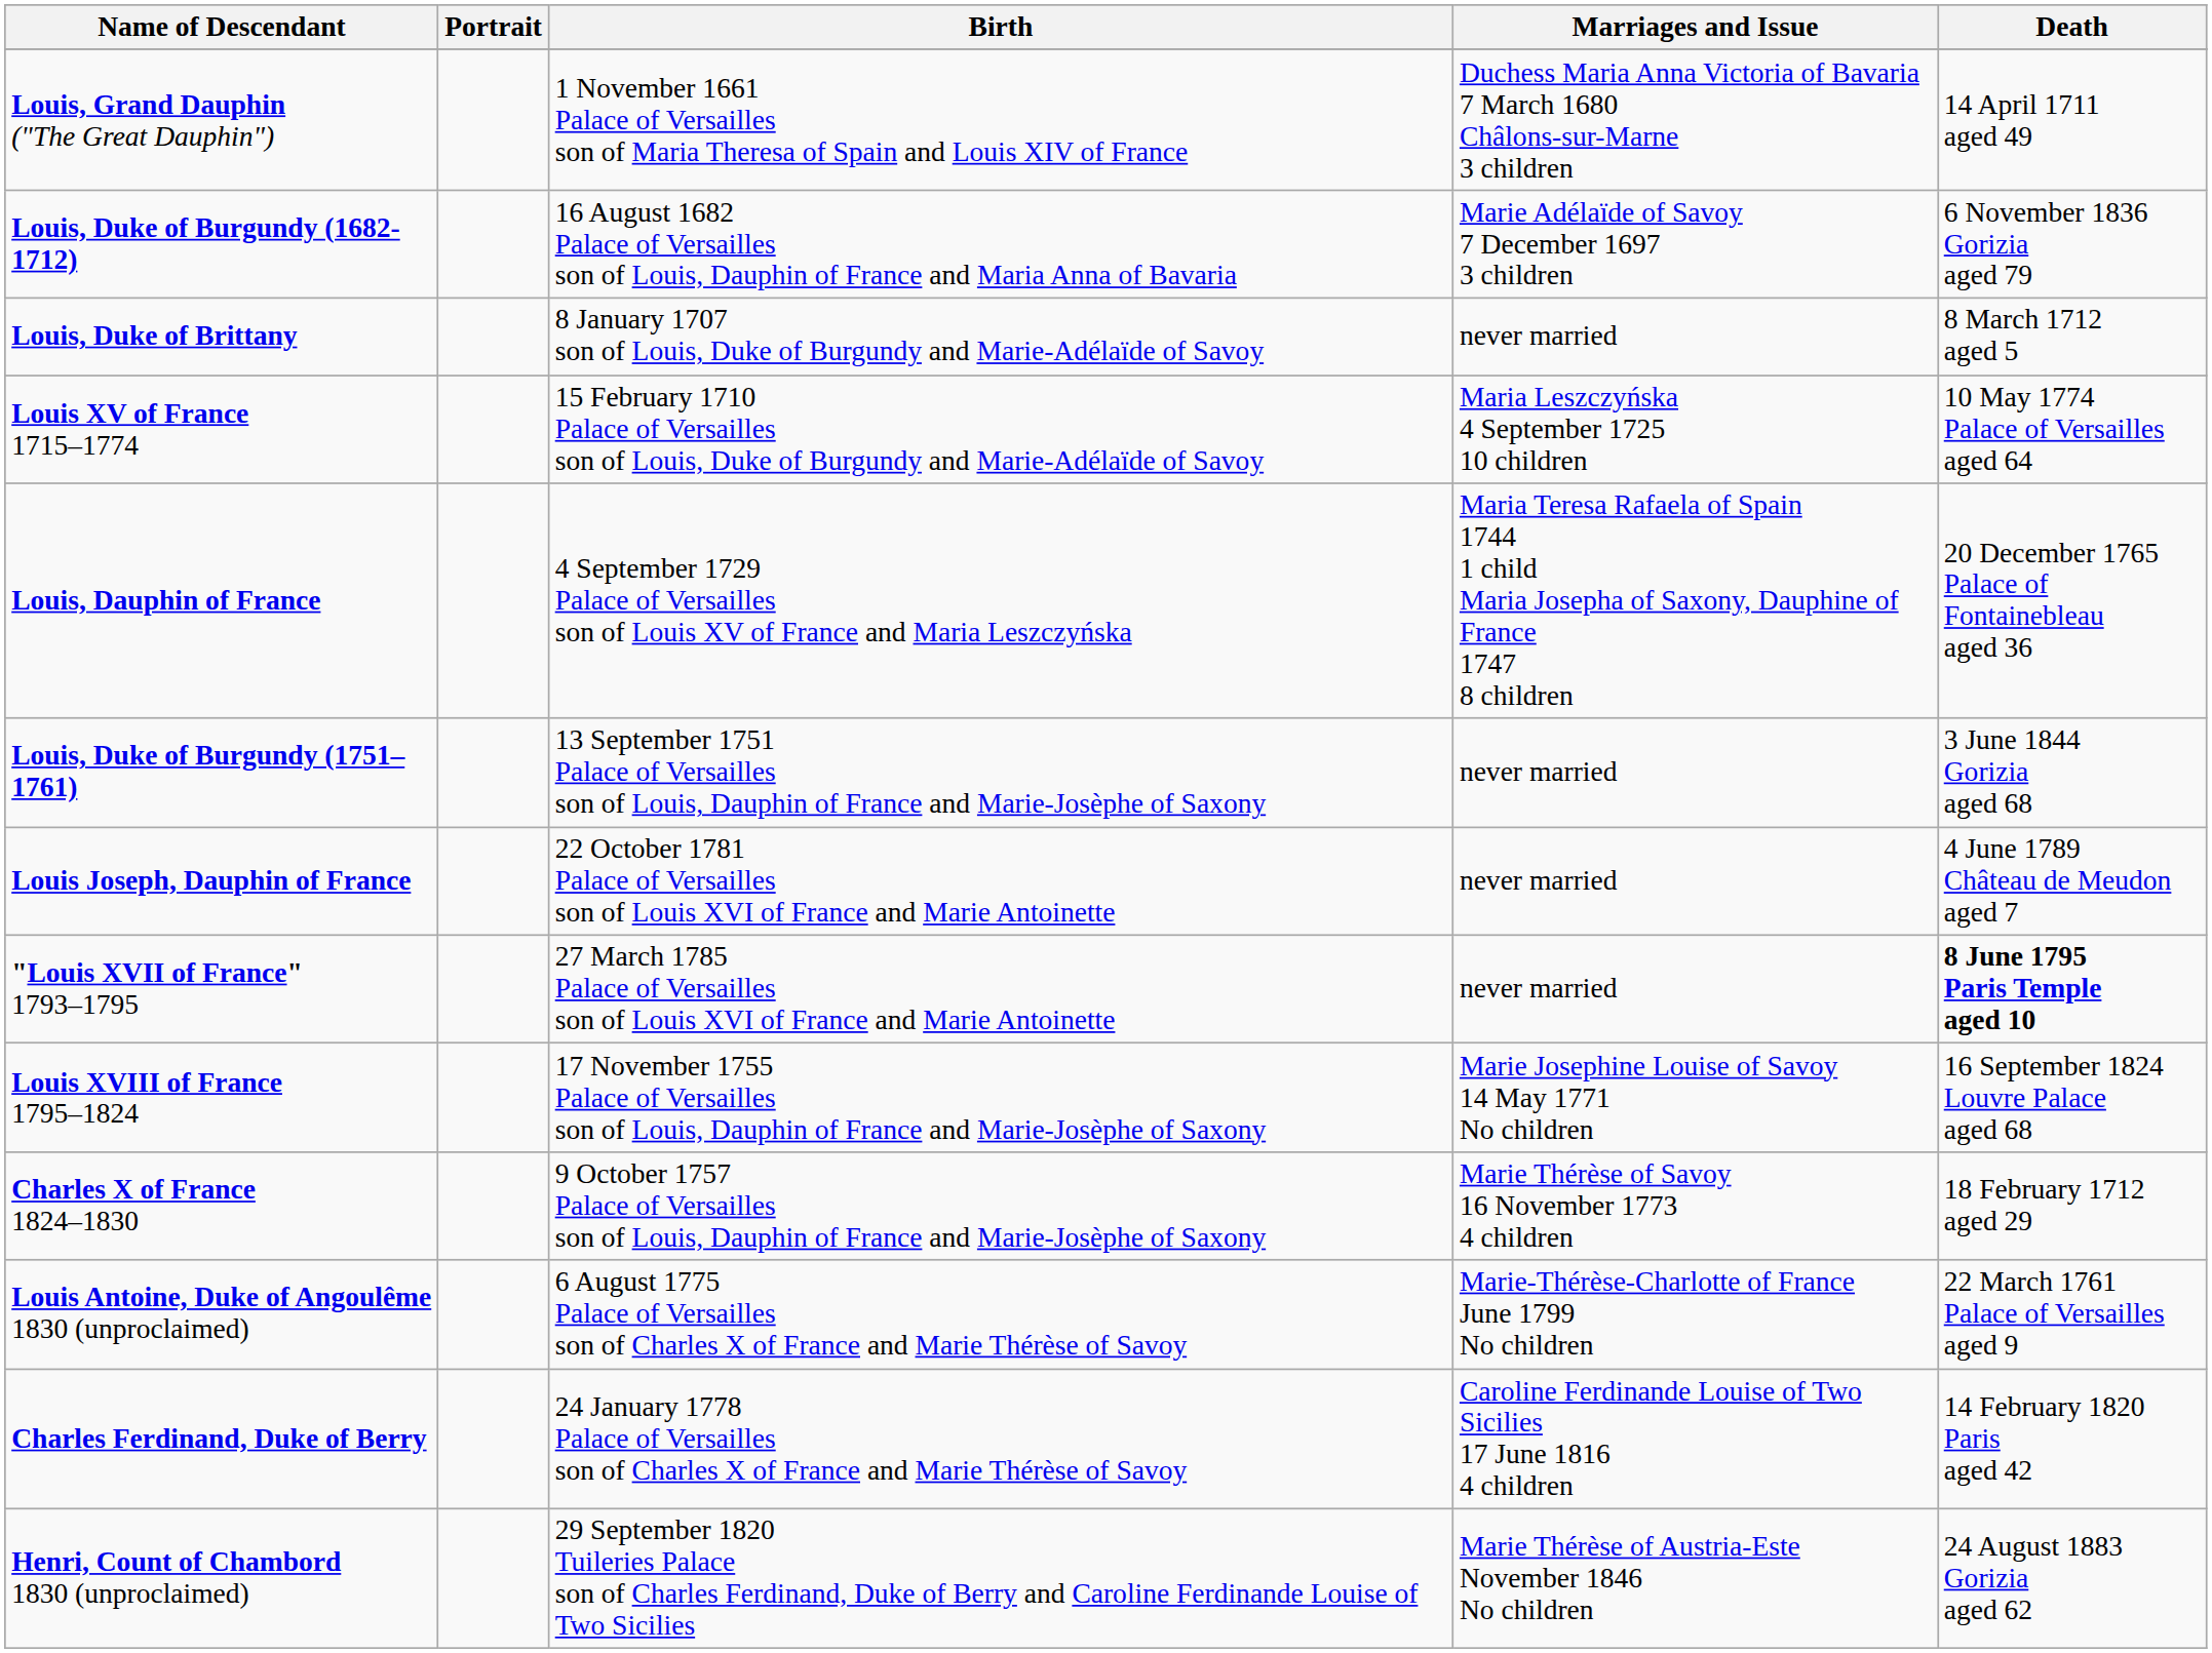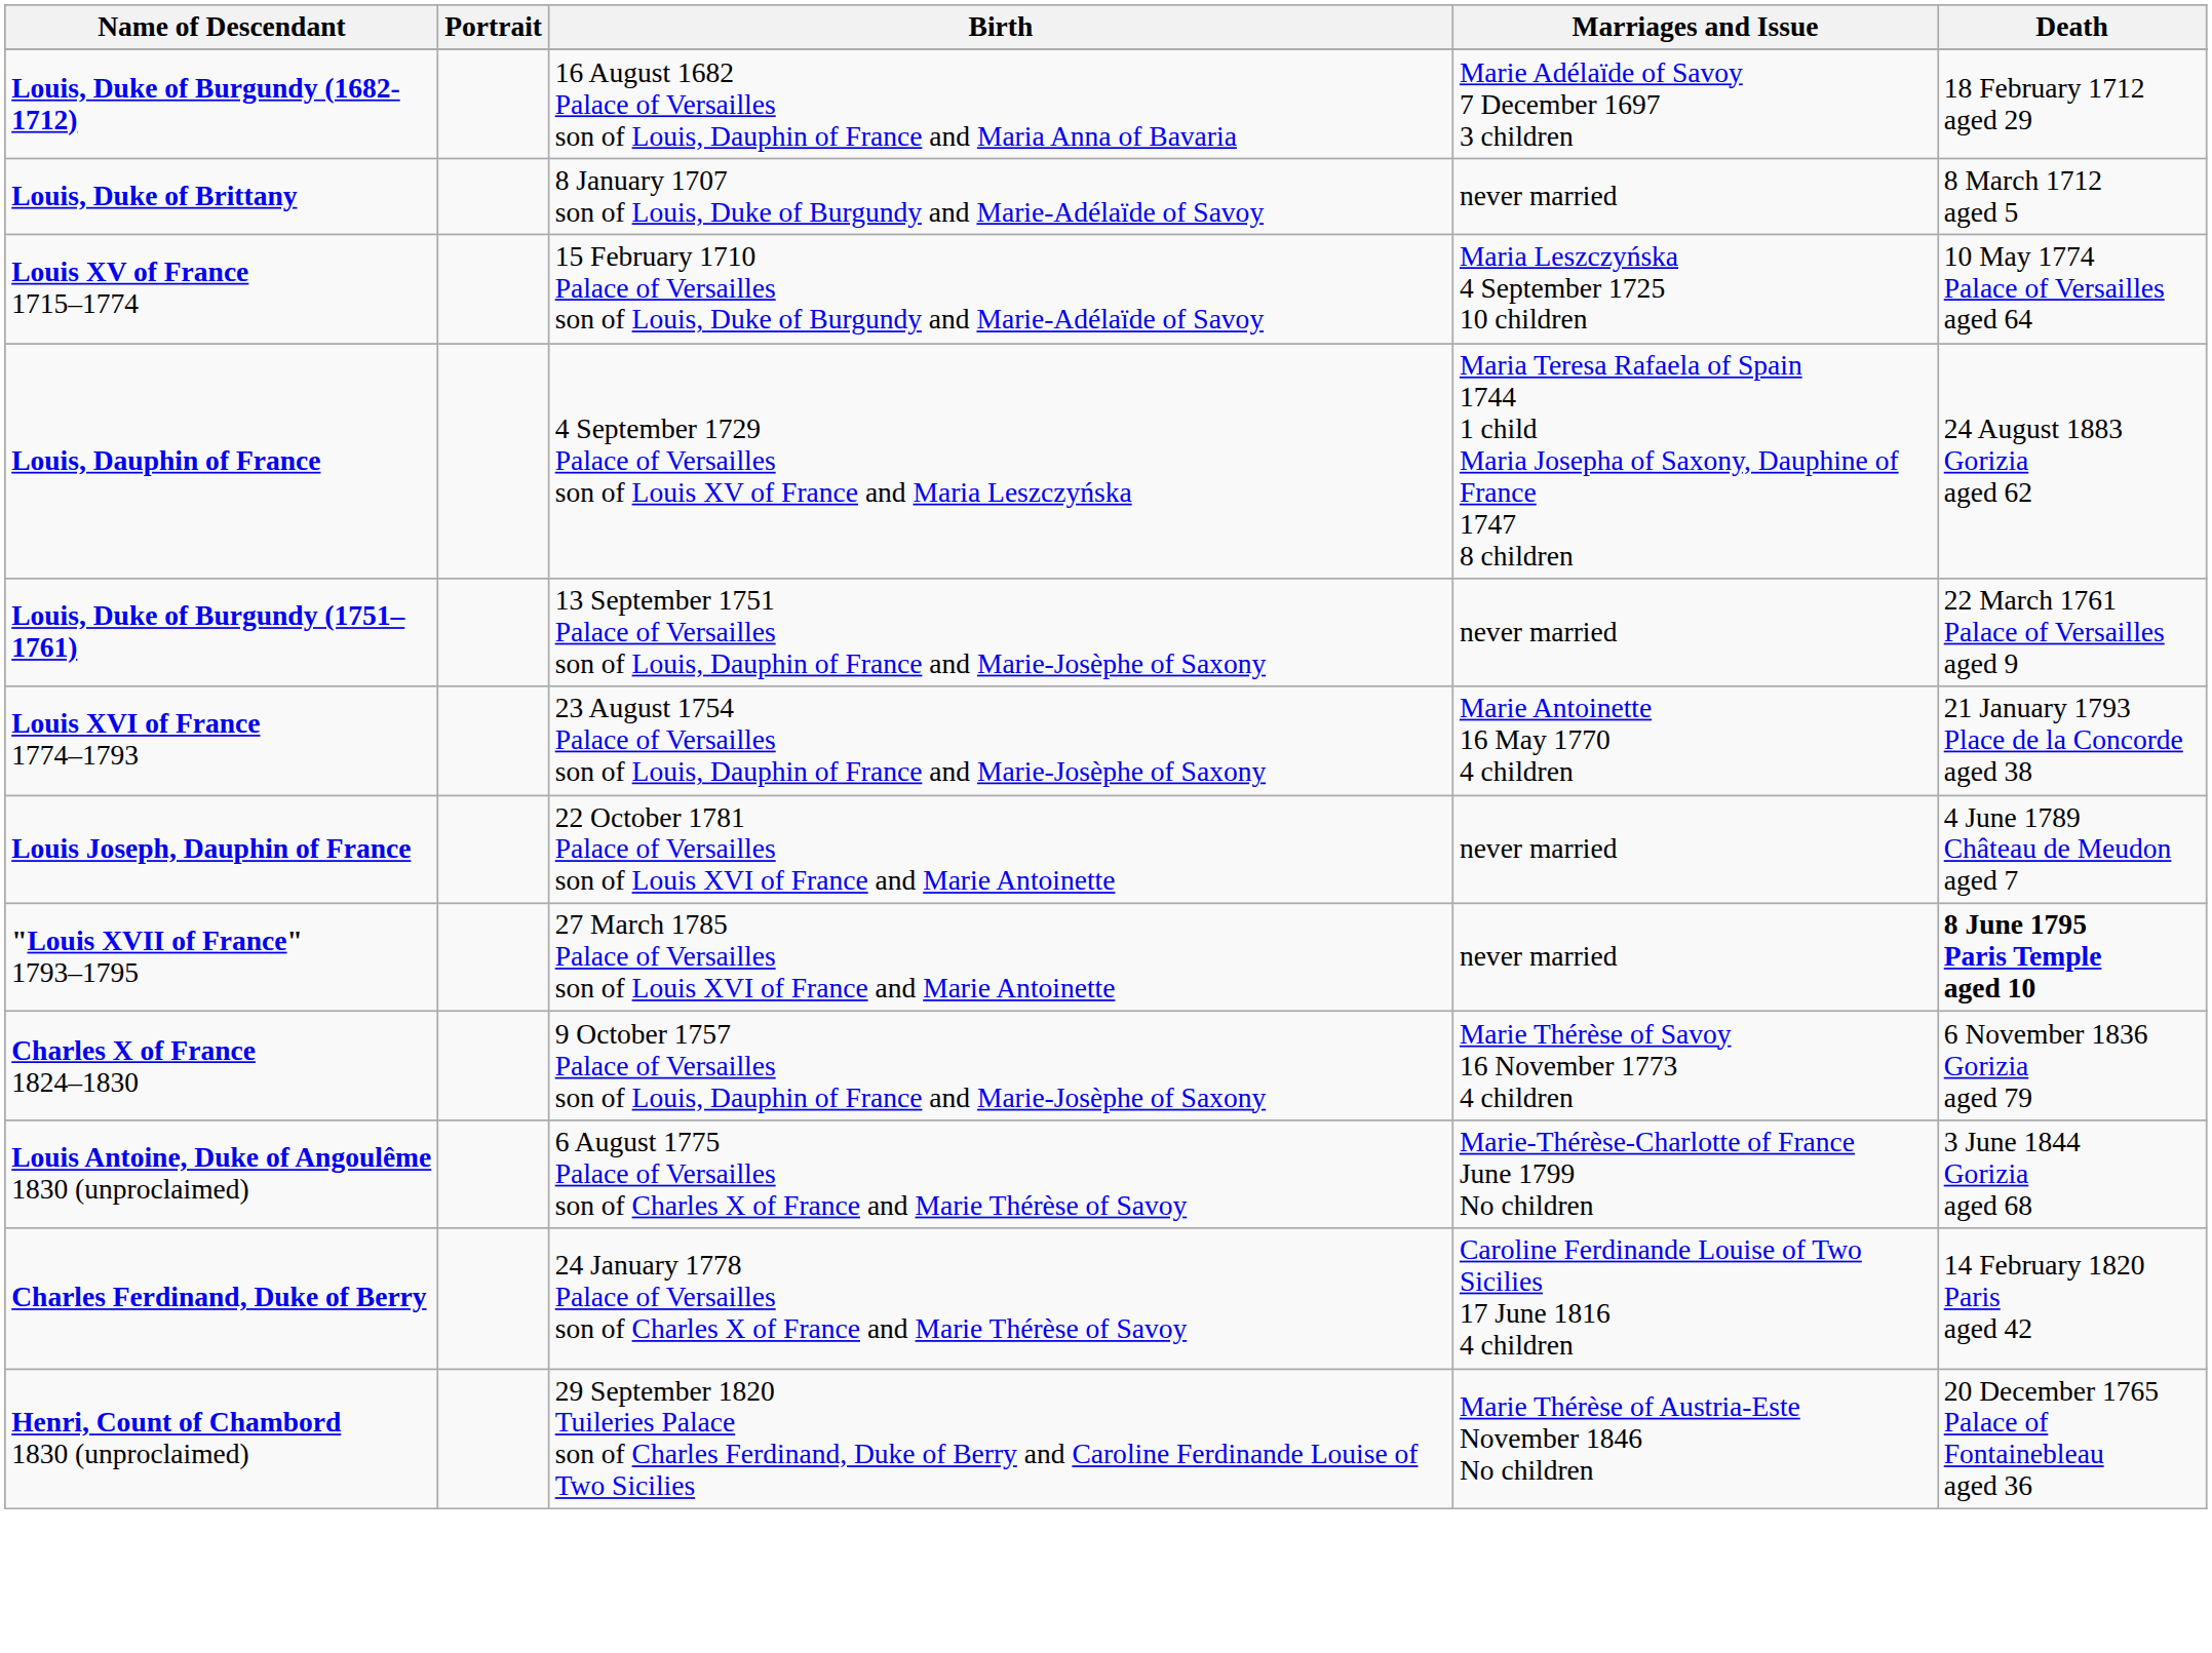 <table class="wikitable">
 <tr ->
 <th>Name of Descendant</th>
 <th>Portrait</th>
 <th>Birth</th>
 <th>Marriages and Issue</th>
 <th>Death</th>
 </tr>
 <tr ->
 </tr>
 <tr>
-<td><strong><a href='#'>Louis, Grand Dauphin</a></strong><br><em>("The Great Dauphin")</em><br></td>
-<td></td>
-<td>1 November 1661<br><a href='#'>Palace of Versailles</a><br>son of <a href='#'>Maria Theresa of Spain</a> and <a href='#'>Louis XIV of France</a></td>
-<td><a href='#'>Duchess Maria Anna Victoria of Bavaria</a><br>7 March 1680<br><a href='#'>Châlons-sur-Marne</a><br>3 children</td>
-<td>14 April 1711<br>aged 49</td>
-</tr>
-<tr>
 <td><strong><a href='#'>Louis, Duke of Burgundy (1682-1712)</a></strong><br></td>
 <td></td>
 <td>16 August 1682<br><a href='#'>Palace of Versailles</a><br>son of <a href='#'>Louis, Dauphin of France</a> and <a href='#'>Maria Anna of Bavaria</a></td>
 <td><a href='#'>Marie Adélaïde of Savoy</a><br>7 December 1697<br>3 children</td>
-<td>6 November 1836<br><a href='#'>Gorizia</a><br>aged 79</td>
+<td>18 February 1712<br>aged 29</td>
 </tr>
 <tr>
 <td><strong><a href='#'>Louis, Duke of Brittany</a></strong><br></td>
 <td></td>
 <td>8 January 1707<br>son of <a href='#'>Louis, Duke of Burgundy</a> and <a href='#'>Marie-Adélaïde of Savoy</a></td>
 <td>never married</td>
 <td>8 March 1712<br>aged 5</td>
 </tr>
 <tr>
 <td><strong><a href='#'>Louis XV of France</a></strong><br>1715–1774</td>
 <td></td>
 <td>15 February 1710<br><a href='#'>Palace of Versailles</a><br>son of <a href='#'>Louis, Duke of Burgundy</a> and <a href='#'>Marie-Adélaïde of Savoy</a></td>
 <td><a href='#'>Maria Leszczyńska</a><br>4 September 1725<br>10 children</td>
 <td>10 May 1774<br><a href='#'>Palace of Versailles</a><br>aged 64</td>
 </tr>
 <tr>
 <td><strong><a href='#'>Louis, Dauphin of France</a></strong></td>
 <td></td>
 <td>4 September 1729<br><a href='#'>Palace of Versailles</a><br>son of <a href='#'>Louis XV of France</a> and <a href='#'>Maria Leszczyńska</a></td>
 <td><a href='#'>Maria Teresa Rafaela of Spain</a><br>1744<br>1 child<br><a href='#'>Maria Josepha of Saxony, Dauphine of France</a><br>1747<br>8 children</td>
-<td>20 December 1765<br><a href='#'>Palace of Fontainebleau</a><br>aged 36</td>
+<td>24 August 1883<br><a href='#'>Gorizia</a><br>aged 62</td>
 </tr>
 <tr>
 <td><strong><a href='#'>Louis, Duke of Burgundy (1751–1761)</a></strong></td>
 <td></td>
 <td>13 September 1751<br><a href='#'>Palace of Versailles</a><br>son of <a href='#'>Louis, Dauphin of France</a> and <a href='#'>Marie-Josèphe of Saxony</a></td>
 <td>never married</td>
-<td>3 June 1844<br><a href='#'>Gorizia</a><br>aged 68</td>
+<td>22 March 1761<br><a href='#'>Palace of Versailles</a><br>aged 9</td>
+</tr>
+<tr>
+<td><strong><a href='#'>Louis XVI of France</a></strong><br>1774–1793</td>
+<td></td>
+<td>23 August 1754<br><a href='#'>Palace of Versailles</a><br>son of <a href='#'>Louis, Dauphin of France</a> and <a href='#'>Marie-Josèphe of Saxony</a></td>
+<td><a href='#'>Marie Antoinette</a><br>16 May 1770<br>4 children</td>
+<td>21 January 1793<br><a href='#'>Place de la Concorde</a><br>aged 38</td>
 </tr>
 <tr>
 <td><strong><a href='#'>Louis Joseph, Dauphin of France</a></strong></td>
 <td></td>
 <td>22 October 1781<br><a href='#'>Palace of Versailles</a><br>son of <a href='#'>Louis XVI of France</a> and <a href='#'>Marie Antoinette</a></td>
 <td>never married</td>
 <td>4 June 1789<br><a href='#'>Château de Meudon</a><br>aged 7</td>
 </tr>
 <tr>
 <td><strong>"<a href='#'>Louis XVII of France</a>"</strong><br>1793–1795</td>
 <td></td>
 <td>27 March 1785<br><a href='#'>Palace of Versailles</a><br>son of <a href='#'>Louis XVI of France</a> and <a href='#'>Marie Antoinette</a></td>
 <td>never married</td>
 <td><strong>8 June 1795<br><a href='#'>Paris Temple</a><br>aged 10</strong></td>
 </tr>
 <tr>
-<td><strong><a href='#'>Louis XVIII of France</a></strong><br>1795–1824</td>
-<td></td>
-<td>17 November 1755<br><a href='#'>Palace of Versailles</a><br>son of <a href='#'>Louis, Dauphin of France</a> and <a href='#'>Marie-Josèphe of Saxony</a></td>
-<td><a href='#'>Marie Josephine Louise of Savoy</a><br>14 May 1771<br>No children</td>
-<td>16 September 1824<br><a href='#'>Louvre Palace</a><br>aged 68</td>
-</tr>
-<tr>
 <td><strong><a href='#'>Charles X of France</a></strong><br>1824–1830</td>
 <td></td>
 <td>9 October 1757<br><a href='#'>Palace of Versailles</a><br>son of <a href='#'>Louis, Dauphin of France</a> and <a href='#'>Marie-Josèphe of Saxony</a></td>
 <td><a href='#'>Marie Thérèse of Savoy</a><br>16 November 1773<br>4 children</td>
-<td>18 February 1712<br>aged 29</td>
+<td>6 November 1836<br><a href='#'>Gorizia</a><br>aged 79</td>
 </tr>
 <tr>
 <td><strong><a href='#'>Louis Antoine, Duke of Angoulême</a></strong><br>1830 (unproclaimed)</td>
 <td></td>
 <td>6 August 1775<br><a href='#'>Palace of Versailles</a><br>son of <a href='#'>Charles X of France</a> and <a href='#'>Marie Thérèse of Savoy</a></td>
 <td><a href='#'>Marie-Thérèse-Charlotte of France</a><br>June 1799<br>No children</td>
-<td>22 March 1761<br><a href='#'>Palace of Versailles</a><br>aged 9</td>
+<td>3 June 1844<br><a href='#'>Gorizia</a><br>aged 68</td>
 </tr>
 <tr>
 <td><strong><a href='#'>Charles Ferdinand, Duke of Berry</a></strong></td>
 <td></td>
 <td>24 January 1778<br><a href='#'>Palace of Versailles</a><br>son of <a href='#'>Charles X of France</a> and <a href='#'>Marie Thérèse of Savoy</a></td>
 <td><a href='#'>Caroline Ferdinande Louise of Two Sicilies</a><br>17 June 1816<br>4 children</td>
 <td>14 February 1820<br><a href='#'>Paris</a><br>aged 42</td>
 </tr>
 <tr>
 <td><strong><a href='#'>Henri, Count of Chambord</a></strong><br>1830 (unproclaimed)</td>
 <td></td>
 <td>29 September 1820<br><a href='#'>Tuileries Palace</a><br>son of <a href='#'>Charles Ferdinand, Duke of Berry</a> and <a href='#'>Caroline Ferdinande Louise of Two Sicilies</a></td>
 <td><a href='#'>Marie Thérèse of Austria-Este</a><br>November 1846<br>No children</td>
-<td>24 August 1883<br><a href='#'>Gorizia</a><br>aged 62</td>
+<td>20 December 1765<br><a href='#'>Palace of Fontainebleau</a><br>aged 36</td>
 </tr>
 </table>
